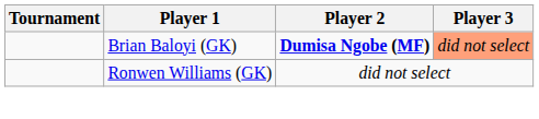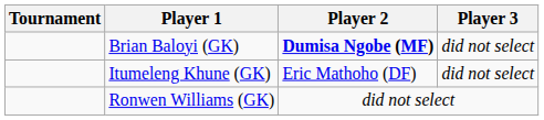 <table class="wikitable">
 <tr>
 <th>Tournament</th>
 <th>Player 1</th>
 <th>Player 2</th>
 <th>Player 3</th>
 </tr>
 <tr>
 <td></td>
 <td><a href='#'>Brian Baloyi</a> (<a href='#'>GK</a>)</td>
 <td><strong><a href='#'>Dumisa Ngobe</a> (<a href='#'>MF</a>)</strong></td>
-<td style="background: lightsalmon;"><em>did not select</em></td>
+<td><em>did not select</em></td>
+</tr>
+<tr>
+<td></td>
+<td><a href='#'>Itumeleng Khune</a> (<a href='#'>GK</a>)</td>
+<td><a href='#'>Eric Mathoho</a> (<a href='#'>DF</a>)</td>
+<td><em>did not select</em></td>
 </tr>
 <tr>
 <td></td>
 <td><a href='#'>Ronwen Williams</a> (<a href='#'>GK</a>)</td>
 <td colspan="2" align="center"><em>did not select</em></td>
 </tr>
 </table>
